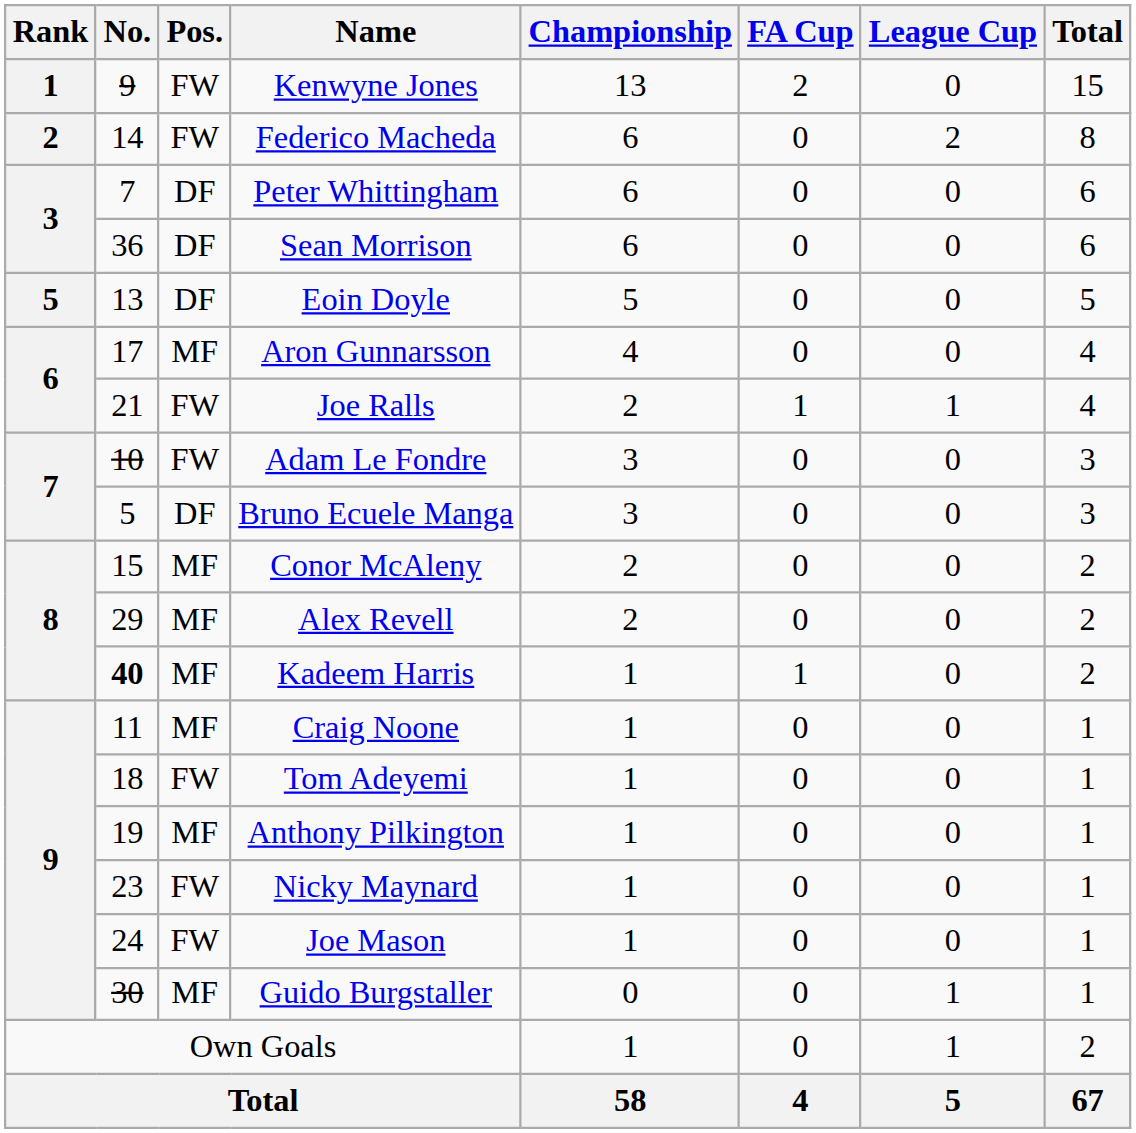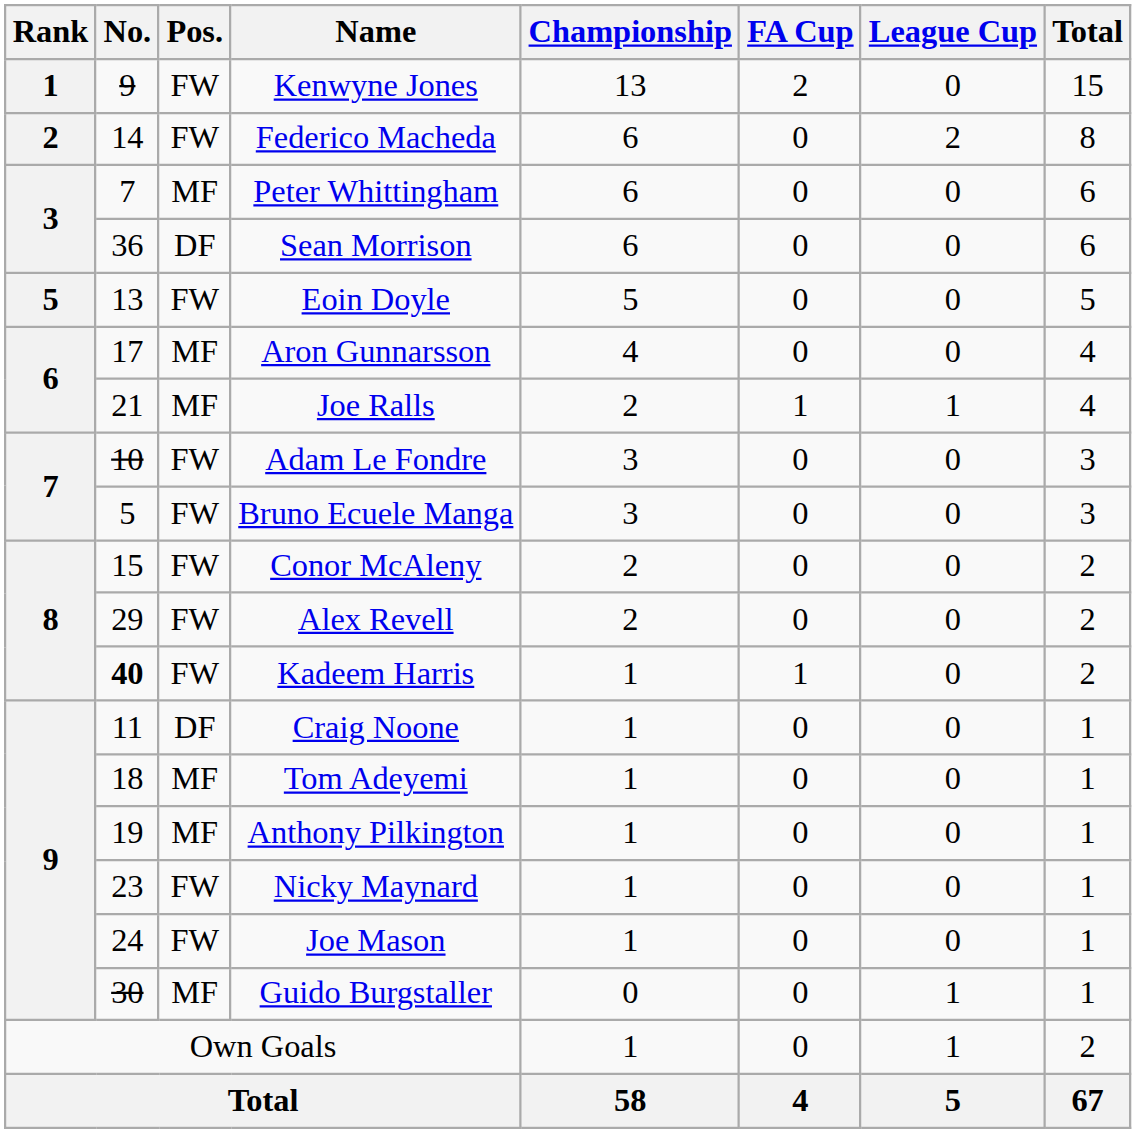 <table class="wikitable" style="text-align:center; font-size:90%;">
 <tr>
 <th>Rank</th>
 <th>No.</th>
 <th>Pos.</th>
 <th>Name</th>
 <th><a href='#'>Championship</a></th>
 <th><a href='#'>FA Cup</a></th>
 <th><a href='#'>League Cup</a></th>
 <th>Total</th>
 </tr>
 <tr>
 <th>1</th>
 <td><s>9</s></td>
 <td>FW</td>
 <td> <a href='#'>Kenwyne Jones</a></td>
 <td>13</td>
 <td>2</td>
 <td>0</td>
 <td>15</td>
 </tr>
 <tr>
 <th>2</th>
 <td>14</td>
 <td>FW</td>
 <td> <a href='#'>Federico Macheda</a></td>
 <td>6</td>
 <td>0</td>
 <td>2</td>
 <td>8</td>
 </tr>
 <tr>
 <th rowspan=2>3</th>
 <td>7</td>
-<td>DF</td>
+<td>MF</td>
 <td> <a href='#'>Peter Whittingham</a></td>
 <td>6</td>
 <td>0</td>
 <td>0</td>
 <td>6</td>
 </tr>
 <tr>
 <td>36</td>
 <td>DF</td>
 <td> <a href='#'>Sean Morrison</a></td>
 <td>6</td>
 <td>0</td>
 <td>0</td>
 <td>6</td>
 </tr>
 <tr>
 <th>5</th>
 <td>13</td>
-<td>DF</td>
+<td>FW</td>
 <td> <a href='#'>Eoin Doyle</a></td>
 <td>5</td>
 <td>0</td>
 <td>0</td>
 <td>5</td>
 </tr>
 <tr>
 <th rowspan=2>6</th>
 <td>17</td>
 <td>MF</td>
 <td> <a href='#'>Aron Gunnarsson</a></td>
 <td>4</td>
 <td>0</td>
 <td>0</td>
 <td>4</td>
 </tr>
 <tr>
 <td>21</td>
-<td>FW</td>
+<td>MF</td>
 <td> <a href='#'>Joe Ralls</a></td>
 <td>2</td>
 <td>1</td>
 <td>1</td>
 <td>4</td>
 </tr>
 <tr>
 <th rowspan=2>7</th>
 <td><s>10</s></td>
 <td>FW</td>
 <td> <a href='#'>Adam Le Fondre</a></td>
 <td>3</td>
 <td>0</td>
 <td>0</td>
 <td>3</td>
 </tr>
 <tr>
 <td>5</td>
-<td>DF</td>
+<td>FW</td>
 <td> <a href='#'>Bruno Ecuele Manga</a></td>
 <td>3</td>
 <td>0</td>
 <td>0</td>
 <td>3</td>
 </tr>
 <tr>
 <th rowspan=3>8</th>
 <td>15</td>
-<td>MF</td>
+<td>FW</td>
 <td> <a href='#'>Conor McAleny</a></td>
 <td>2</td>
 <td>0</td>
 <td>0</td>
 <td>2</td>
 </tr>
 <tr>
 <td>29</td>
-<td>MF</td>
+<td>FW</td>
 <td> <a href='#'>Alex Revell</a></td>
 <td>2</td>
 <td>0</td>
 <td>0</td>
 <td>2</td>
 </tr>
 <tr>
 <td><strong>40</strong></td>
-<td>MF</td>
+<td>FW</td>
 <td> <a href='#'>Kadeem Harris</a></td>
 <td>1</td>
 <td>1</td>
 <td>0</td>
 <td>2</td>
 </tr>
 <tr>
 <th rowspan=6>9</th>
 <td>11</td>
-<td>MF</td>
+<td>DF</td>
 <td> <a href='#'>Craig Noone</a></td>
 <td>1</td>
 <td>0</td>
 <td>0</td>
 <td>1</td>
 </tr>
 <tr>
 <td>18</td>
-<td>FW</td>
+<td>MF</td>
 <td> <a href='#'>Tom Adeyemi</a></td>
 <td>1</td>
 <td>0</td>
 <td>0</td>
 <td>1</td>
 </tr>
 <tr>
 <td>19</td>
 <td>MF</td>
 <td> <a href='#'>Anthony Pilkington</a></td>
 <td>1</td>
 <td>0</td>
 <td>0</td>
 <td>1</td>
 </tr>
 <tr>
 <td>23</td>
 <td>FW</td>
 <td> <a href='#'>Nicky Maynard</a></td>
 <td>1</td>
 <td>0</td>
 <td>0</td>
 <td>1</td>
 </tr>
 <tr>
 <td>24</td>
 <td>FW</td>
 <td> <a href='#'>Joe Mason</a></td>
 <td>1</td>
 <td>0</td>
 <td>0</td>
 <td>1</td>
 </tr>
 <tr>
 <td><s>30</s></td>
 <td>MF</td>
 <td> <a href='#'>Guido Burgstaller</a></td>
 <td>0</td>
 <td>0</td>
 <td>1</td>
 <td>1</td>
 </tr>
 <tr>
 <td colspan=4>Own Goals</td>
 <td>1</td>
 <td>0</td>
 <td>1</td>
 <td>2</td>
 </tr>
 <tr>
 <th colspan=4>Total</th>
 <th>58</th>
 <th>4</th>
 <th>5</th>
 <th>67</th>
 </tr>
 </table>
